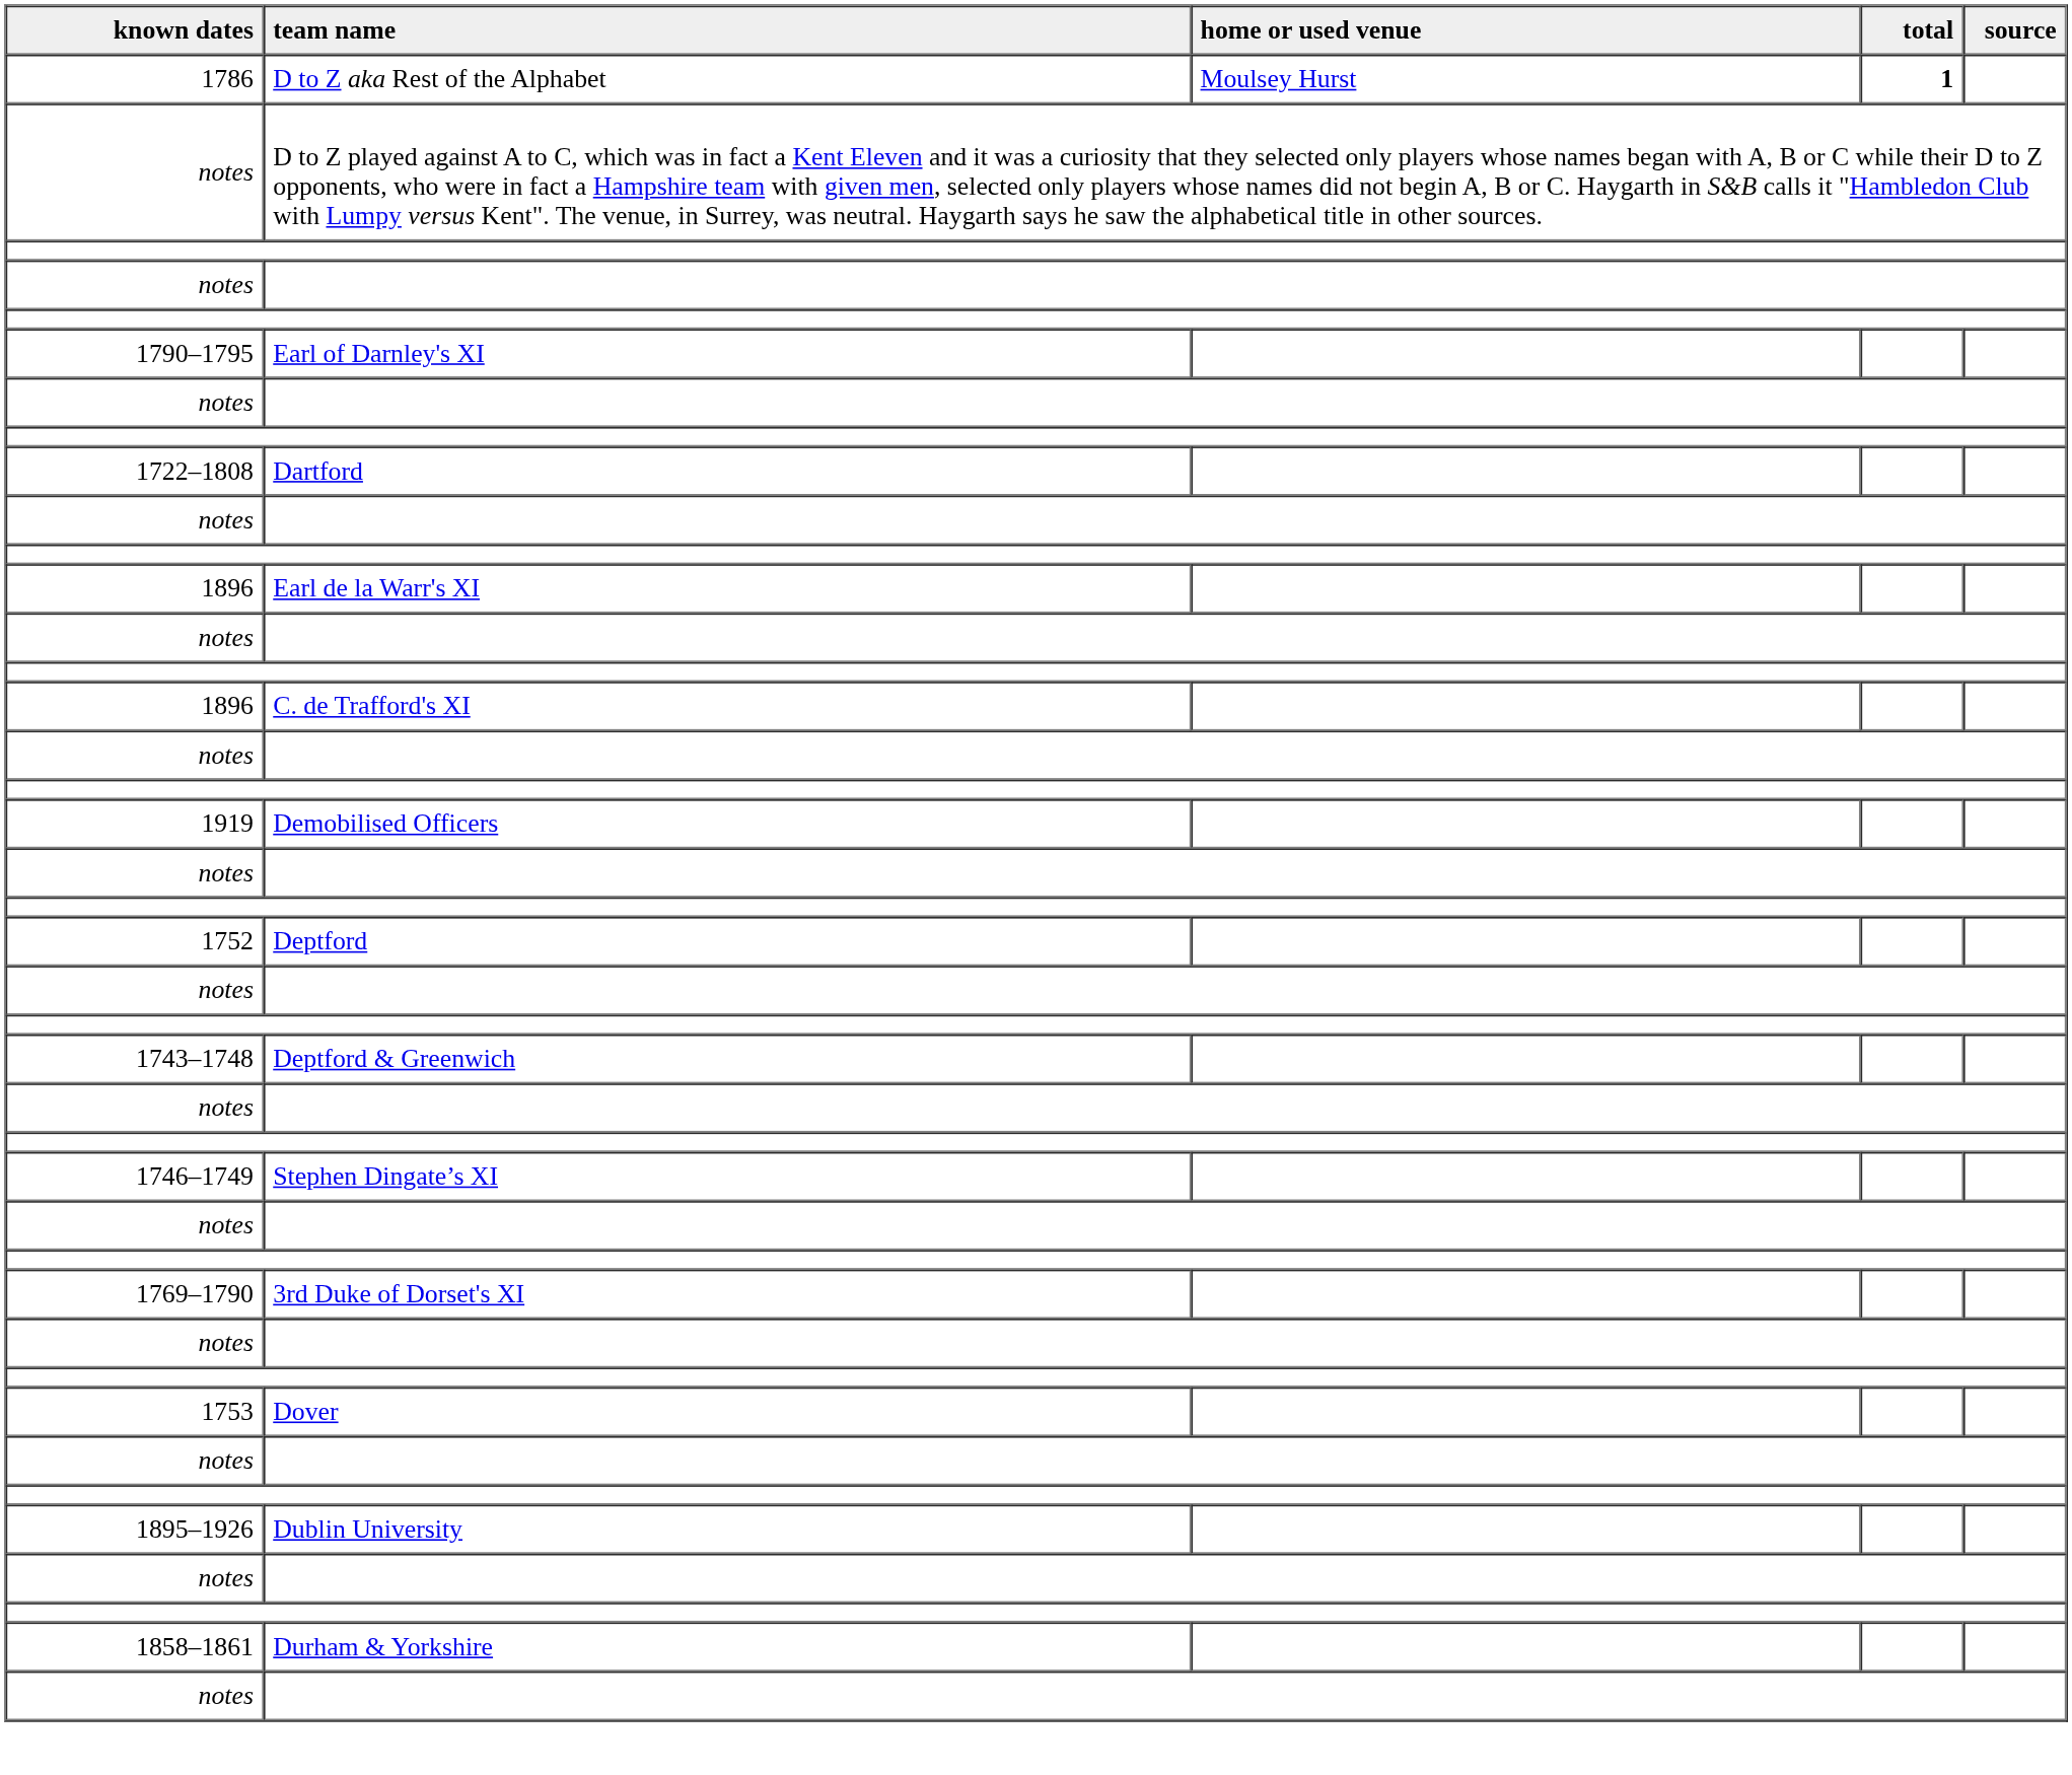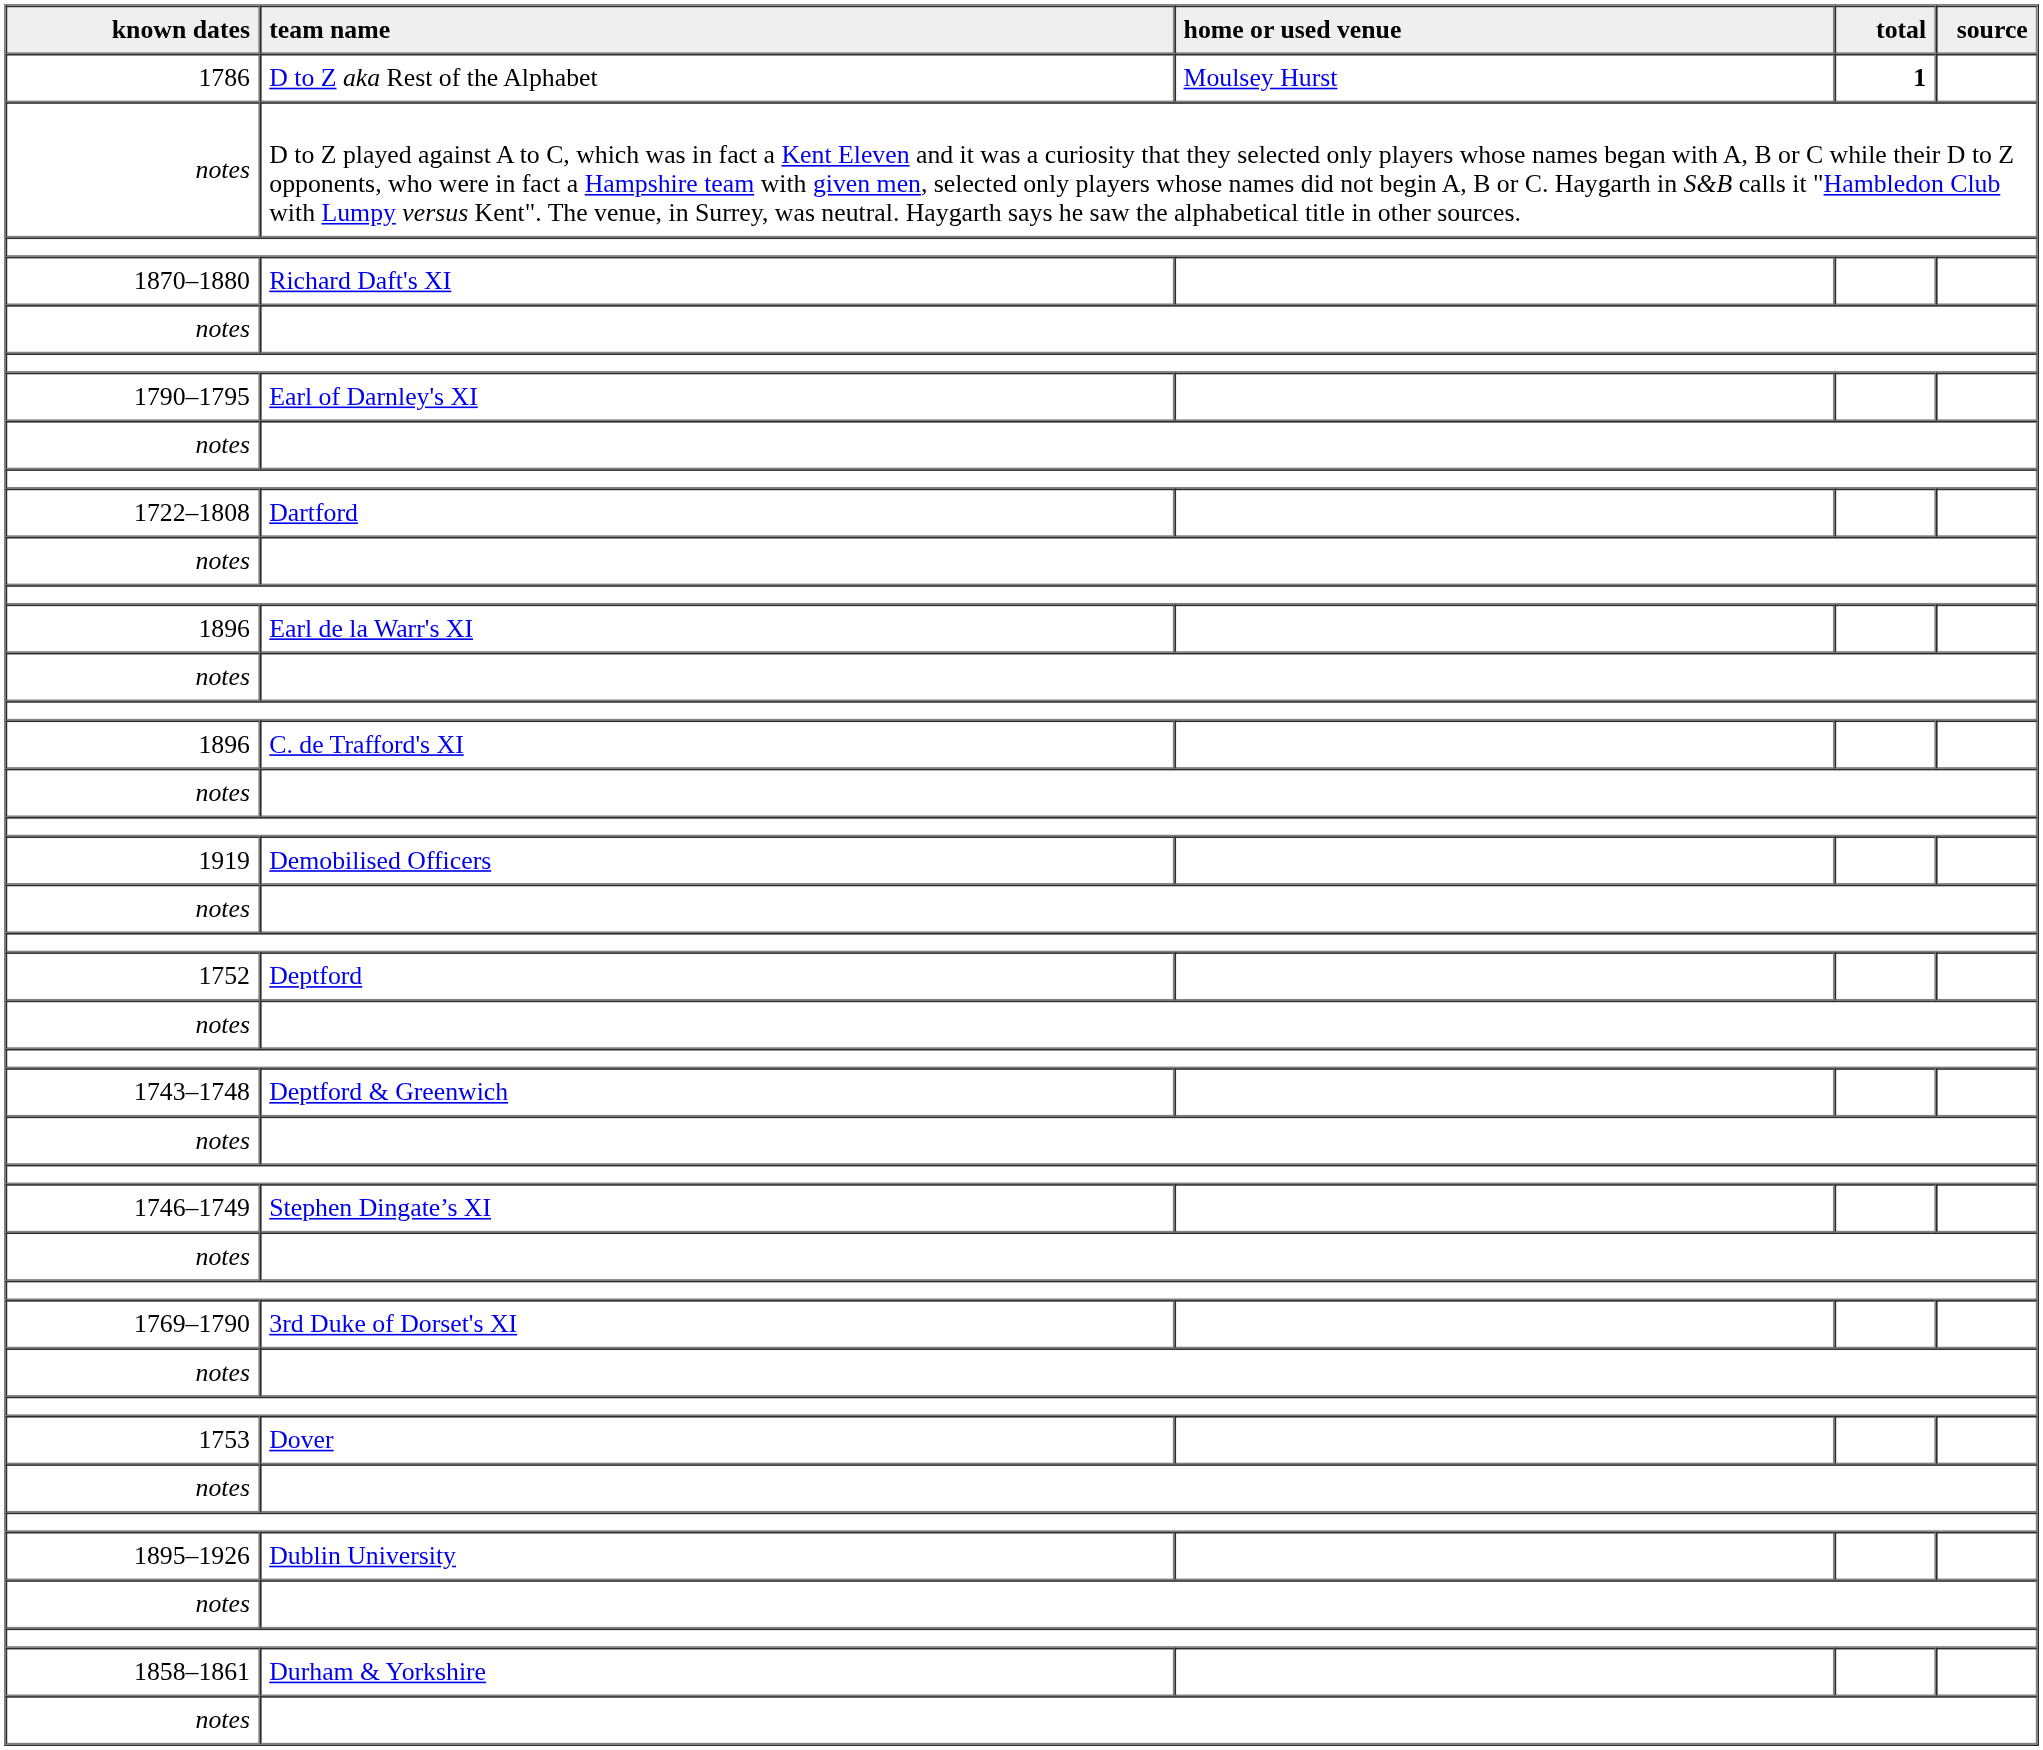 <table border="1" cellpadding="5" cellspacing="0">
 <tr style="background:#efefef;">
 <th style="width:12.5%; text-align:right;">known dates</th>
 <th style="width:45.0%; text-align:left;">team name</th>
 <th style="width:32.5%; text-align:left;">home or used venue</th>
 <th style="width:5.00%; text-align:right;">total</th>
 <th style="width:5.00%; text-align:right;">source</th>
 </tr>
 <tr>
 <td style="text-align:right;">1786</td>
 <td><a href='#'>D to Z</a> <em>aka</em> Rest of the Alphabet</td>
 <td><a href='#'>Moulsey Hurst</a></td>
 <td style="text-align:right;"><strong>1</strong></td>
 <td style="text-align:right;"></td>
 </tr>
 <tr>
 <td style="text-align:right;"><em>notes</em></td>
 <td colspan="4"><br>D to Z played against A to C, which was in fact a <a href='#'>Kent Eleven</a> and it was a curiosity that they selected only players whose names began with A, B or C while their D to Z opponents, who were in fact a <a href='#'>Hampshire team</a> with <a href='#'>given men</a>, selected only players whose names did not begin A, B or C. Haygarth in <em>S&B</em> calls it "<a href='#'>Hambledon Club</a> with <a href='#'>Lumpy</a> <em>versus</em> Kent". The venue, in Surrey, was neutral. Haygarth says he saw the alphabetical title in other sources.</td>
 </tr>
 <tr>
 <td colspan="5"></td>
+</tr>
+<tr>
+<td style="text-align:right;">1870–1880</td>
+<td><a href='#'>Richard Daft's XI</a></td>
+<td></td>
+<td style="text-align:right;"></td>
+<td style="text-align:right;"></td>
 </tr>
 <tr>
 <td style="text-align:right;"><em>notes</em></td>
 <td colspan="4"></td>
 </tr>
 <tr>
 <td colspan="5"></td>
 </tr>
 <tr>
 <td style="text-align:right;">1790–1795</td>
 <td><a href='#'>Earl of Darnley's XI</a></td>
 <td></td>
 <td style="text-align:right;"></td>
 <td style="text-align:right;"></td>
 </tr>
 <tr>
 <td style="text-align:right;"><em>notes</em></td>
 <td colspan="4"></td>
 </tr>
 <tr>
 <td colspan="5"></td>
 </tr>
 <tr>
 <td style="text-align:right;">1722–1808</td>
 <td><a href='#'>Dartford</a></td>
 <td></td>
 <td style="text-align:right;"></td>
 <td style="text-align:right;"></td>
 </tr>
 <tr>
 <td style="text-align:right;"><em>notes</em></td>
 <td colspan="4"></td>
 </tr>
 <tr>
 <td colspan="5"></td>
 </tr>
 <tr>
 <td style="text-align:right;">1896</td>
 <td><a href='#'>Earl de la Warr's XI</a></td>
 <td></td>
 <td style="text-align:right;"></td>
 <td style="text-align:right;"></td>
 </tr>
 <tr>
 <td style="text-align:right;"><em>notes</em></td>
 <td colspan="4"></td>
 </tr>
 <tr>
 <td colspan="5"></td>
 </tr>
 <tr>
 <td style="text-align:right;">1896</td>
 <td><a href='#'>C. de Trafford's XI</a></td>
 <td></td>
 <td style="text-align:right;"></td>
 <td style="text-align:right;"></td>
 </tr>
 <tr>
 <td style="text-align:right;"><em>notes</em></td>
 <td colspan="4"></td>
 </tr>
 <tr>
 <td colspan="5"></td>
 </tr>
 <tr>
 <td style="text-align:right;">1919</td>
 <td><a href='#'>Demobilised Officers</a></td>
 <td></td>
 <td style="text-align:right;"></td>
 <td style="text-align:right;"></td>
 </tr>
 <tr>
 <td style="text-align:right;"><em>notes</em></td>
 <td colspan="4"></td>
 </tr>
 <tr>
 <td colspan="5"></td>
 </tr>
 <tr>
 <td style="text-align:right;">1752</td>
 <td><a href='#'>Deptford</a></td>
 <td></td>
 <td style="text-align:right;"></td>
 <td style="text-align:right;"></td>
 </tr>
 <tr>
 <td style="text-align:right;"><em>notes</em></td>
 <td colspan="4"></td>
 </tr>
 <tr>
 <td colspan="5"></td>
 </tr>
 <tr>
 <td style="text-align:right;">1743–1748</td>
 <td><a href='#'>Deptford & Greenwich</a></td>
 <td></td>
 <td style="text-align:right;"></td>
 <td style="text-align:right;"></td>
 </tr>
 <tr>
 <td style="text-align:right;"><em>notes</em></td>
 <td colspan="4"></td>
 </tr>
 <tr>
 <td colspan="5"></td>
 </tr>
 <tr>
 <td style="text-align:right;">1746–1749</td>
 <td><a href='#'>Stephen Dingate’s XI</a></td>
 <td></td>
 <td style="text-align:right;"></td>
 <td style="text-align:right;"></td>
 </tr>
 <tr>
 <td style="text-align:right;"><em>notes</em></td>
 <td colspan="4"></td>
 </tr>
 <tr>
 <td colspan="5"></td>
 </tr>
 <tr>
 <td style="text-align:right;">1769–1790</td>
 <td><a href='#'>3rd Duke of Dorset's XI</a></td>
 <td></td>
 <td style="text-align:right;"></td>
 <td style="text-align:right;"></td>
 </tr>
 <tr>
 <td style="text-align:right;"><em>notes</em></td>
 <td colspan="4"></td>
 </tr>
 <tr>
 <td colspan="5"></td>
 </tr>
 <tr>
 <td style="text-align:right;">1753</td>
 <td><a href='#'>Dover</a></td>
 <td></td>
 <td style="text-align:right;"></td>
 <td style="text-align:right;"></td>
 </tr>
 <tr>
 <td style="text-align:right;"><em>notes</em></td>
 <td colspan="4"></td>
 </tr>
 <tr>
 <td colspan="5"></td>
 </tr>
 <tr>
 <td style="text-align:right;">1895–1926</td>
 <td><a href='#'>Dublin University</a></td>
 <td></td>
 <td style="text-align:right;"></td>
 <td style="text-align:right;"></td>
 </tr>
 <tr>
 <td style="text-align:right;"><em>notes</em></td>
 <td colspan="4"></td>
 </tr>
 <tr>
 <td colspan="5"></td>
 </tr>
 <tr>
 <td style="text-align:right;">1858–1861</td>
 <td><a href='#'>Durham & Yorkshire</a></td>
 <td></td>
 <td style="text-align:right;"></td>
 <td style="text-align:right;"></td>
 </tr>
 <tr>
 <td style="text-align:right;"><em>notes</em></td>
 <td colspan="4"></td>
 </tr>
 </table>
